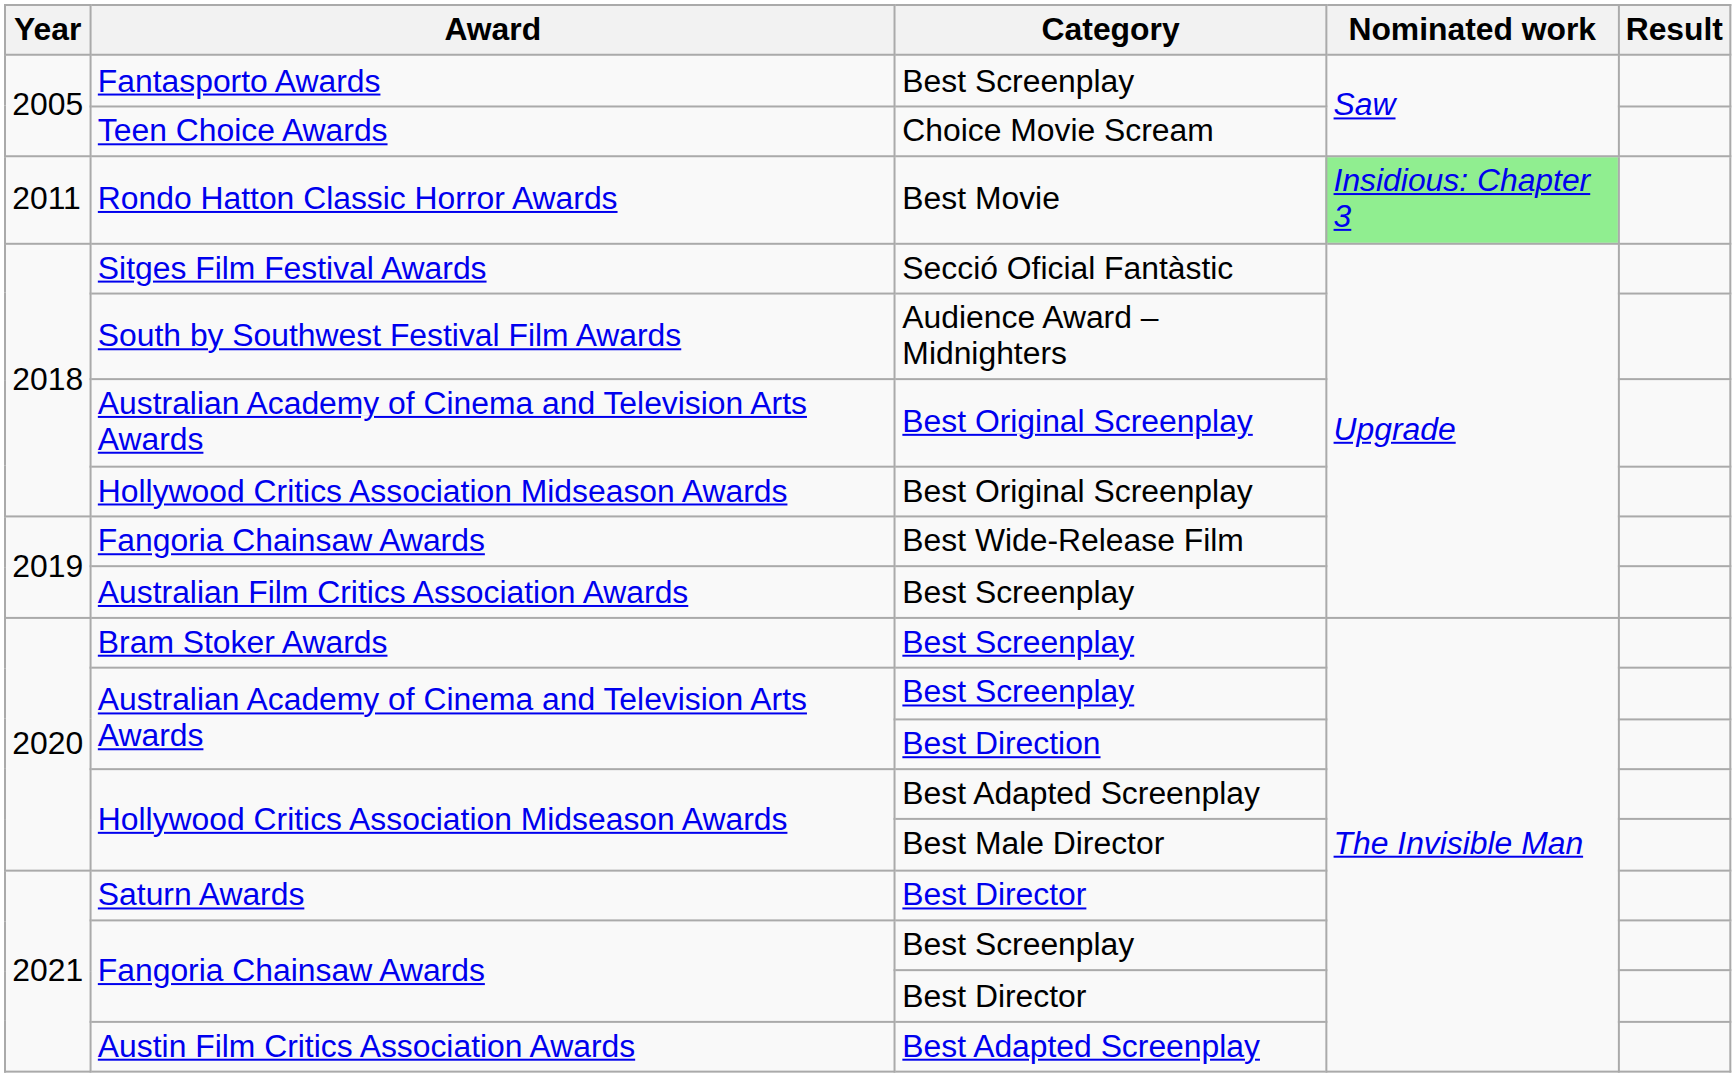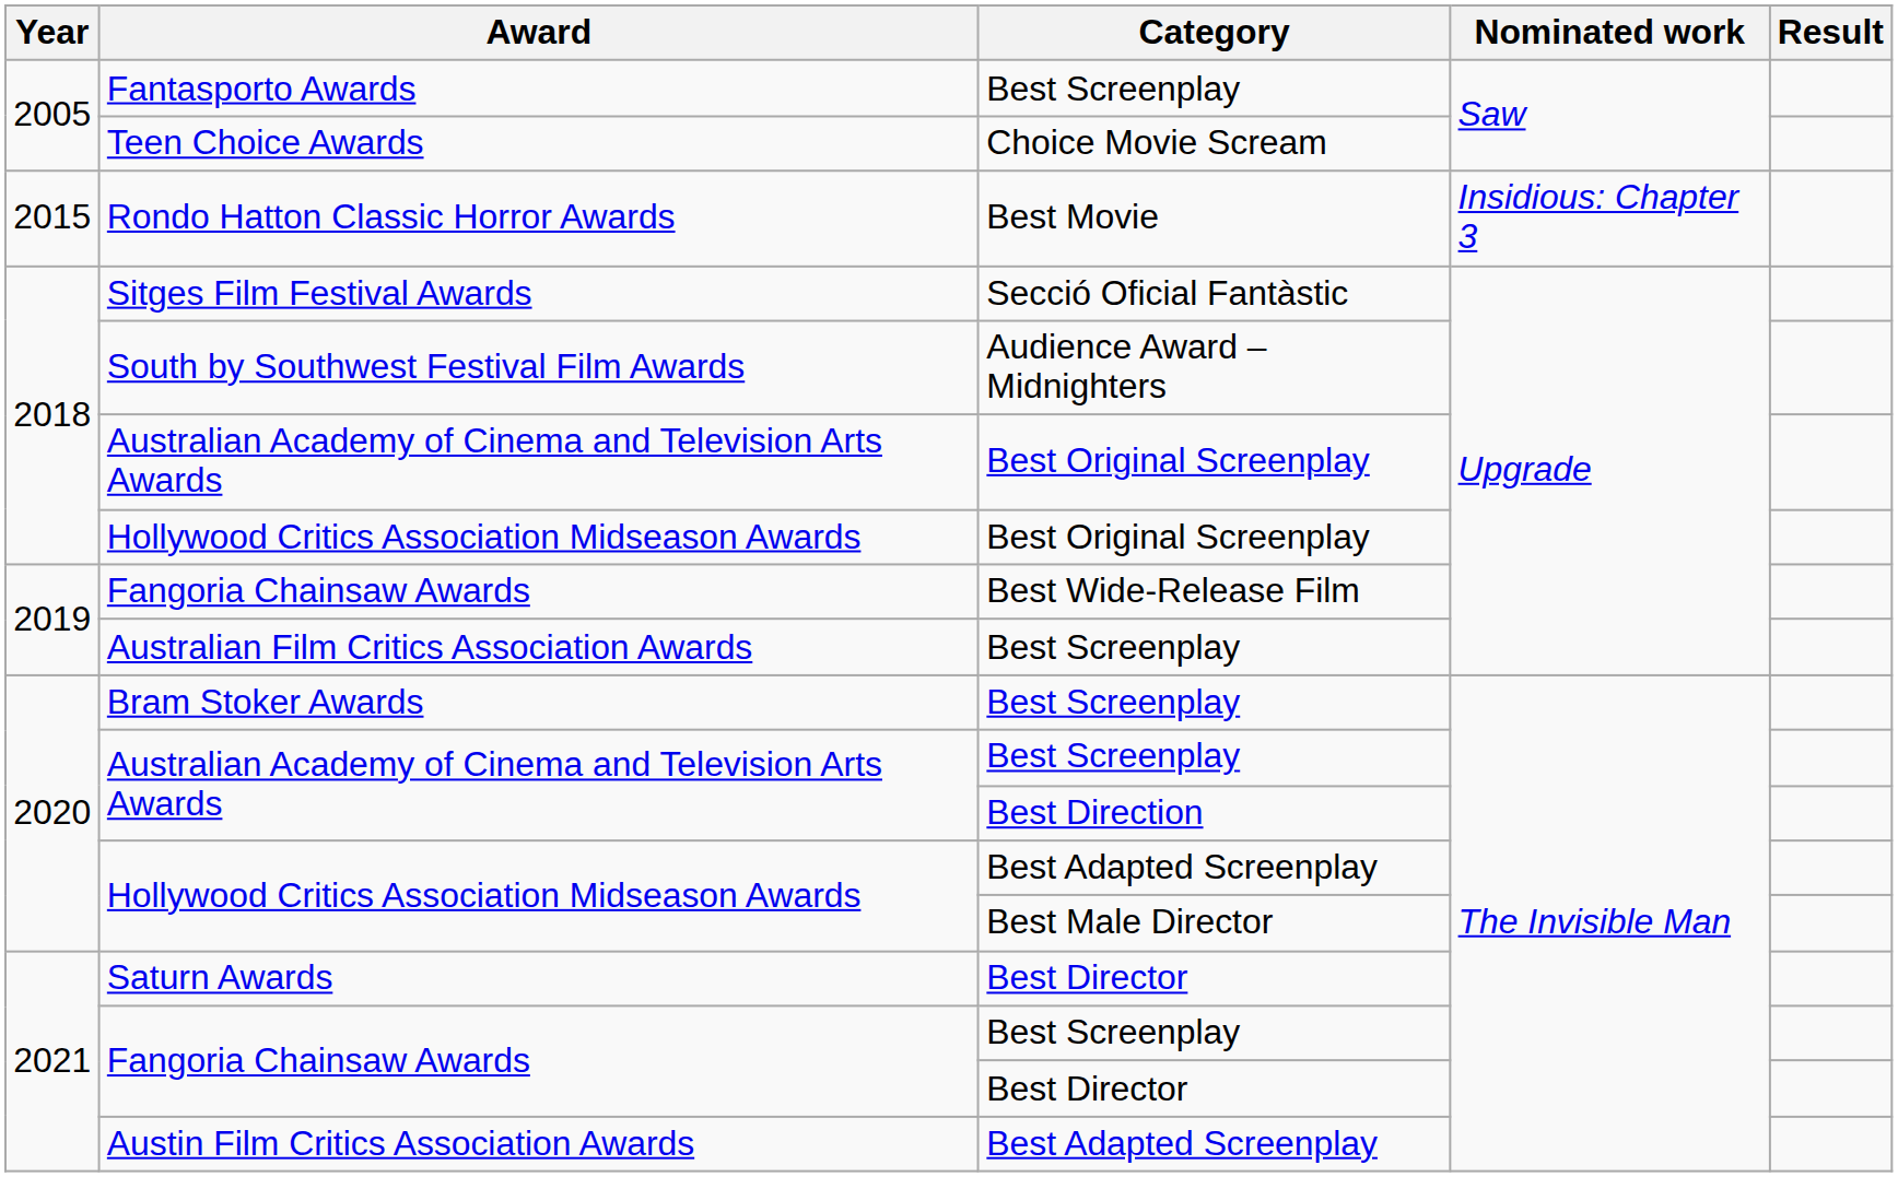 <table class="wikitable sortable">
 <tr>
 <th>Year</th>
 <th>Award</th>
 <th>Category</th>
 <th>Nominated work</th>
 <th>Result</th>
 </tr>
 <tr>
 <td rowspan="2">2005</td>
 <td><a href='#'>Fantasporto Awards</a></td>
 <td>Best Screenplay</td>
 <td rowspan="2"><em><a href='#'>Saw</a></em></td>
 <td></td>
 </tr>
 <tr>
 <td><a href='#'>Teen Choice Awards</a></td>
 <td>Choice Movie Scream</td>
 <td></td>
 </tr>
 <tr>
-<td>2011</td>
+<td>2015</td>
 <td><a href='#'>Rondo Hatton Classic Horror Awards</a></td>
 <td>Best Movie</td>
-<td style="background: lightgreen;"><em><a href='#'>Insidious: Chapter 3</a></em></td>
+<td><em><a href='#'>Insidious: Chapter 3</a></em></td>
 <td></td>
 </tr>
 <tr>
 <td rowspan="4">2018</td>
 <td><a href='#'>Sitges Film Festival Awards</a></td>
 <td>Secció Oficial Fantàstic</td>
 <td rowspan="6"><em><a href='#'>Upgrade</a></em></td>
 <td></td>
 </tr>
 <tr>
 <td><a href='#'>South by Southwest Festival Film Awards</a></td>
 <td>Audience Award – Midnighters</td>
 <td></td>
 </tr>
 <tr>
 <td><a href='#'>Australian Academy of Cinema and Television Arts Awards</a></td>
 <td><a href='#'>Best Original Screenplay</a></td>
 <td></td>
 </tr>
 <tr>
 <td><a href='#'>Hollywood Critics Association Midseason Awards</a></td>
 <td>Best Original Screenplay</td>
 <td></td>
 </tr>
 <tr>
 <td rowspan="2">2019</td>
 <td><a href='#'>Fangoria Chainsaw Awards</a></td>
 <td>Best Wide-Release Film</td>
 <td></td>
 </tr>
 <tr>
 <td><a href='#'>Australian Film Critics Association Awards</a></td>
 <td>Best Screenplay</td>
 <td></td>
 </tr>
 <tr>
 <td rowspan="5">2020</td>
 <td><a href='#'>Bram Stoker Awards</a></td>
 <td><a href='#'>Best Screenplay</a></td>
 <td rowspan="9"><em><a href='#'>The Invisible Man</a></em></td>
 <td></td>
 </tr>
 <tr>
 <td rowspan="2"><a href='#'>Australian Academy of Cinema and Television Arts Awards</a></td>
 <td><a href='#'>Best Screenplay</a></td>
 <td></td>
 </tr>
 <tr>
 <td><a href='#'>Best Direction</a></td>
 <td></td>
 </tr>
 <tr>
 <td rowspan="2"><a href='#'>Hollywood Critics Association Midseason Awards</a></td>
 <td>Best Adapted Screenplay</td>
 <td></td>
 </tr>
 <tr>
 <td>Best Male Director</td>
 <td></td>
 </tr>
 <tr>
 <td rowspan="4">2021</td>
 <td><a href='#'>Saturn Awards</a></td>
 <td><a href='#'>Best Director</a></td>
 <td></td>
 </tr>
 <tr>
 <td rowspan="2"><a href='#'>Fangoria Chainsaw Awards</a></td>
 <td>Best Screenplay</td>
 <td></td>
 </tr>
 <tr>
 <td>Best Director</td>
 <td></td>
 </tr>
 <tr>
 <td><a href='#'>Austin Film Critics Association Awards</a></td>
 <td><a href='#'>Best Adapted Screenplay</a></td>
 <td></td>
 </tr>
 </table>
